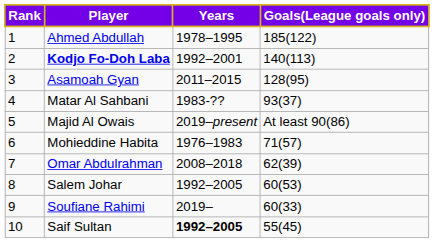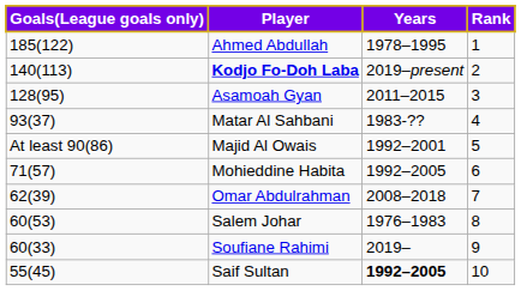 <table class="wikitable sortable">
 <tr>
-<th scope=col style="color:#FFFFFF; background: #7300E6; border:2px solid #D8B31B;">Rank</th>
+<th scope=col style="color:#FFFFFF; background: #7300E6; border:2px solid #D8B31B;">Goals(League goals only)</th>
 <th scope=col style="color:#FFFFFF; background: #7300E6; border:2px solid #D8B31B;">Player</th>
 <th scope=col style="color:#FFFFFF; background: #7300E6; border:2px solid #D8B31B;">Years</th>
-<th scope=col style="color:#FFFFFF; background: #7300E6; border:2px solid #D8B31B;">Goals(League goals only)</th>
+<th scope=col style="color:#FFFFFF; background: #7300E6; border:2px solid #D8B31B;">Rank</th>
 </tr>
 <tr>
-<td>1</td>
+<td>185(122)</td>
 <td> <a href='#'>Ahmed Abdullah</a></td>
 <td>1978–1995</td>
-<td>185(122)</td>
+<td>1</td>
 </tr>
 <tr>
+<td>140(113)</td>
+<td> <strong><a href='#'>Kodjo Fo-Doh Laba</a></strong></td>
+<td>2019–<em>present</em></td>
 <td>2</td>
-<td> <strong><a href='#'>Kodjo Fo-Doh Laba</a></strong></td>
-<td>1992–2001</td>
-<td>140(113)</td>
 </tr>
 <tr>
-<td>3</td>
+<td>128(95)</td>
 <td> <a href='#'>Asamoah Gyan</a></td>
 <td>2011–2015</td>
-<td>128(95)</td>
+<td>3</td>
 </tr>
 <tr>
-<td>4</td>
+<td>93(37)</td>
 <td> Matar Al Sahbani</td>
 <td>1983-??</td>
-<td>93(37)</td>
+<td>4</td>
 </tr>
 <tr>
+<td>At least 90(86)</td>
+<td> Majid Al Owais</td>
+<td>1992–2001</td>
 <td>5</td>
-<td> Majid Al Owais</td>
-<td>2019–<em>present</em></td>
-<td>At least 90(86)</td>
 </tr>
 <tr>
+<td>71(57)</td>
+<td> Mohieddine Habita</td>
+<td>1992–2005</td>
 <td>6</td>
-<td> Mohieddine Habita</td>
-<td>1976–1983</td>
-<td>71(57)</td>
 </tr>
 <tr>
-<td>7</td>
+<td>62(39)</td>
 <td> <a href='#'>Omar Abdulrahman</a></td>
 <td>2008–2018</td>
-<td>62(39)</td>
+<td>7</td>
 </tr>
 <tr>
+<td>60(53)</td>
+<td> Salem Johar</td>
+<td>1976–1983</td>
 <td>8</td>
-<td> Salem Johar</td>
-<td>1992–2005</td>
-<td>60(53)</td>
 </tr>
 <tr>
-<td>9</td>
+<td>60(33)</td>
 <td> <a href='#'>Soufiane Rahimi</a></td>
 <td>2019–</td>
-<td>60(33)</td>
+<td>9</td>
 </tr>
 <tr>
-<td>10</td>
+<td>55(45)</td>
 <td> Saif Sultan</td>
 <td><strong>1992–2005</strong></td>
-<td>55(45)</td>
+<td>10</td>
 </tr>
 </table>
